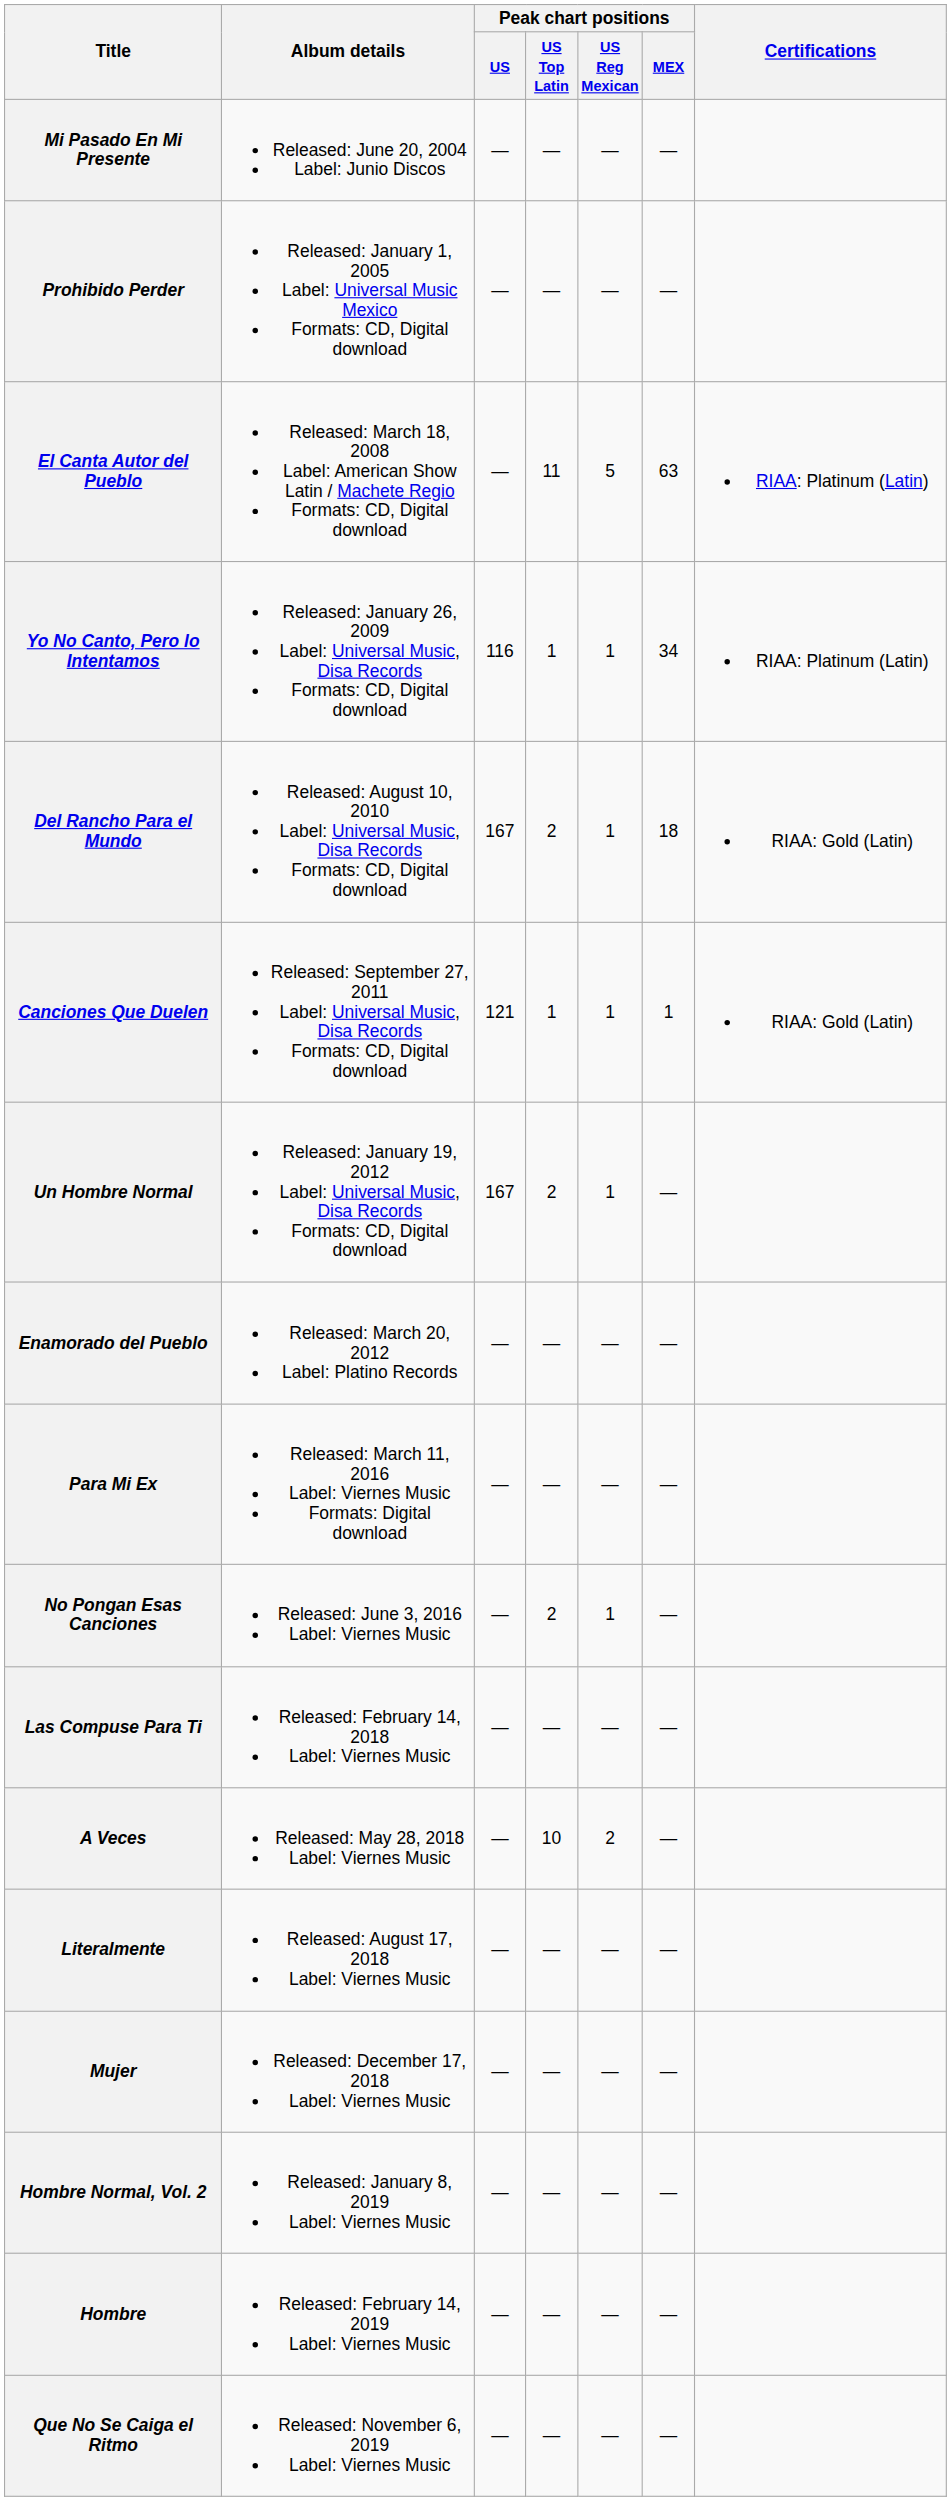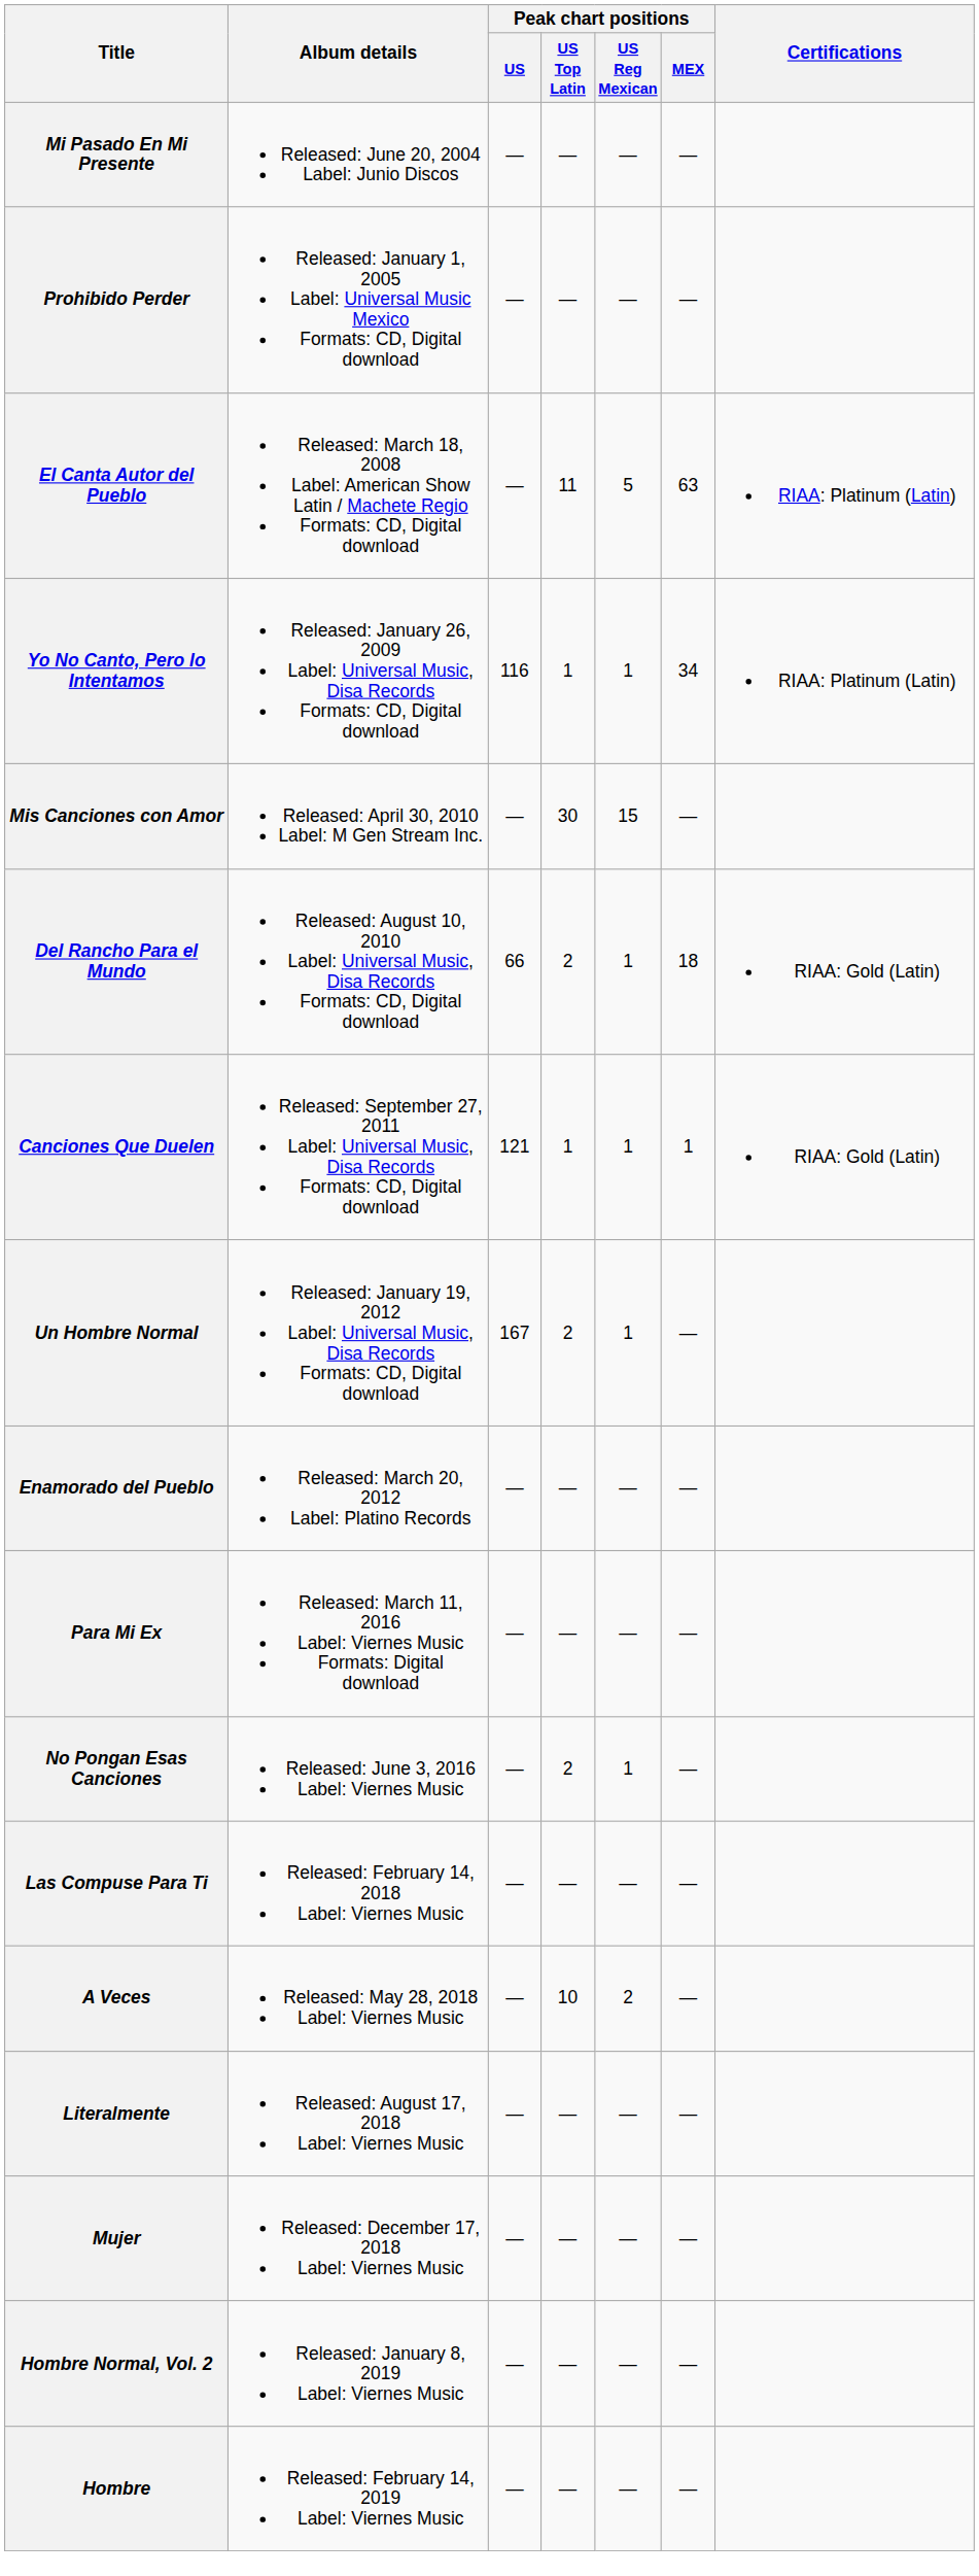 <table class="wikitable plainrowheaders" style="text-align:center;">
 <tr>
 <th scope="col" rowspan="2" style="width:12em;">Title</th>
 <th scope="col" rowspan="2" style="width:14em;">Album details</th>
 <th colspan="4">Peak chart positions</th>
 <th scope="col" rowspan="2" style="width:14em;"><a href='#'>Certifications</a></th>
 </tr>
 <tr>
 <th width="40"><small><a href='#'>US</a></small><br></th>
 <th width="40"><small><a href='#'>US<br>Top Latin</a></small><br></th>
 <th width="40"><small><a href='#'>US<br>Reg<br>Mexican</a></small><br></th>
 <th width="40"><small><a href='#'>MEX</a></small><br></th>
 </tr>
 <tr>
 <th scope="row" align="center"><em>Mi Pasado En Mi Presente</em></th>
 <td><br><ul><li>Released: June 20, 2004</li><li>Label: Junio Discos</li></ul></td>
 <td>—</td>
 <td>—</td>
 <td>—</td>
 <td>—</td>
 <td></td>
 </tr>
 <tr>
 <th scope="row" align="center"><em>Prohibido Perder</em></th>
 <td><br><ul><li>Released: January 1, 2005</li><li>Label: <a href='#'>Universal Music Mexico</a></li><li>Formats: CD, Digital download</li></ul></td>
 <td>—</td>
 <td>—</td>
 <td>—</td>
 <td>—</td>
 <td></td>
 </tr>
 <tr>
 <th scope="row" align="center"><em><a href='#'>El Canta Autor del Pueblo</a></em></th>
 <td><br><ul><li>Released: March 18, 2008</li><li>Label: American Show Latin / <a href='#'>Machete Regio</a></li><li>Formats: CD, Digital download</li></ul></td>
 <td>—</td>
 <td>11</td>
 <td>5</td>
 <td>63</td>
 <td><br><ul><li><a href='#'>RIAA</a>: Platinum (<a href='#'>Latin</a>)</li></ul></td>
 </tr>
 <tr>
 <th scope="row" align="center"><em><a href='#'>Yo No Canto, Pero lo Intentamos</a></em></th>
 <td><br><ul><li>Released: January 26, 2009</li><li>Label: <a href='#'>Universal Music</a>, <a href='#'>Disa Records</a></li><li>Formats: CD, Digital download</li></ul></td>
 <td>116</td>
 <td>1</td>
 <td>1</td>
 <td>34</td>
 <td><br><ul><li>RIAA: Platinum (Latin)</li></ul></td>
 </tr>
 <tr>
+<th scope="row" align="center"><em>Mis Canciones con Amor</em></th>
+<td><br><ul><li>Released: April 30, 2010</li><li>Label: M Gen Stream Inc.</li></ul></td>
+<td>—</td>
+<td>30</td>
+<td>15</td>
+<td>—</td>
+<td></td>
+</tr>
+<tr>
 <th scope="row" align="center"><em><a href='#'>Del Rancho Para el Mundo</a></em></th>
 <td><br><ul><li>Released: August 10, 2010</li><li>Label: <a href='#'>Universal Music</a>, <a href='#'>Disa Records</a></li><li>Formats: CD, Digital download</li></ul></td>
-<td>167</td>
+<td>66</td>
 <td>2</td>
 <td>1</td>
 <td>18</td>
 <td><br><ul><li>RIAA: Gold (Latin)</li></ul></td>
 </tr>
 <tr>
 <th scope="row" align="center"><em><a href='#'>Canciones Que Duelen</a></em></th>
 <td><br><ul><li>Released: September 27, 2011</li><li>Label: <a href='#'>Universal Music</a>, <a href='#'>Disa Records</a></li><li>Formats: CD, Digital download</li></ul></td>
 <td>121</td>
 <td>1</td>
 <td>1</td>
 <td>1</td>
 <td><br><ul><li>RIAA: Gold (Latin)</li></ul></td>
 </tr>
 <tr>
 <th scope="row" align="center"><em>Un Hombre Normal</em></th>
 <td><br><ul><li>Released: January 19, 2012</li><li>Label: <a href='#'>Universal Music</a>, <a href='#'>Disa Records</a></li><li>Formats: CD, Digital download</li></ul></td>
 <td>167</td>
 <td>2</td>
 <td>1</td>
 <td>—</td>
 <td></td>
 </tr>
 <tr>
 <th scope="row" align="center"><em>Enamorado del Pueblo</em></th>
 <td><br><ul><li>Released: March 20, 2012</li><li>Label: Platino Records</li></ul></td>
 <td>—</td>
 <td>—</td>
 <td>—</td>
 <td>—</td>
 <td></td>
 </tr>
 <tr>
 <th scope="row" align="center"><em>Para Mi Ex</em></th>
 <td><br><ul><li>Released: March 11, 2016</li><li>Label: Viernes Music</li><li>Formats: Digital download</li></ul></td>
 <td>—</td>
 <td>—</td>
 <td>—</td>
 <td>—</td>
 <td></td>
 </tr>
 <tr>
 <th scope="row" align="center"><em>No Pongan Esas Canciones</em></th>
 <td><br><ul><li>Released: June 3, 2016</li><li>Label: Viernes Music</li></ul></td>
 <td>—</td>
 <td>2</td>
 <td>1</td>
 <td>—</td>
 <td></td>
 </tr>
 <tr>
 <th scope="row" align="center"><em>Las Compuse Para Ti</em></th>
 <td><br><ul><li>Released: February 14, 2018</li><li>Label: Viernes Music</li></ul></td>
 <td>—</td>
 <td>—</td>
 <td>—</td>
 <td>—</td>
 <td></td>
 </tr>
 <tr>
 <th scope="row" align="center"><em>A Veces</em></th>
 <td><br><ul><li>Released: May 28, 2018</li><li>Label: Viernes Music</li></ul></td>
 <td>—</td>
 <td>10</td>
 <td>2</td>
 <td>—</td>
 <td></td>
 </tr>
 <tr>
 <th scope="row" align="center"><em>Literalmente</em></th>
 <td><br><ul><li>Released: August 17, 2018</li><li>Label: Viernes Music</li></ul></td>
 <td>—</td>
 <td>—</td>
 <td>—</td>
 <td>—</td>
 <td></td>
 </tr>
 <tr>
 <th scope="row" align="center"><em>Mujer</em></th>
 <td><br><ul><li>Released: December 17, 2018</li><li>Label: Viernes Music</li></ul></td>
 <td>—</td>
 <td>—</td>
 <td>—</td>
 <td>—</td>
 <td></td>
 </tr>
 <tr>
 <th scope="row" align="center"><em>Hombre Normal, Vol. 2</em></th>
 <td><br><ul><li>Released: January 8, 2019</li><li>Label: Viernes Music</li></ul></td>
 <td>—</td>
 <td>—</td>
 <td>—</td>
 <td>—</td>
 <td></td>
 </tr>
 <tr>
 <th scope="row" align="center"><em>Hombre</em></th>
 <td><br><ul><li>Released: February 14, 2019</li><li>Label: Viernes Music</li></ul></td>
 <td>—</td>
 <td>—</td>
 <td>—</td>
 <td>—</td>
 <td></td>
 </tr>
-<tr>
-<th scope="row" align="center"><em>Que No Se Caiga el Ritmo</em></th>
-<td><br><ul><li>Released: November 6, 2019</li><li>Label: Viernes Music</li></ul></td>
-<td>—</td>
-<td>—</td>
-<td>—</td>
-<td>—</td>
-<td></td>
-</tr>
 </table>
